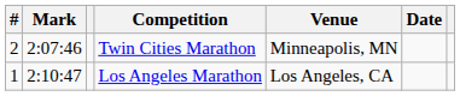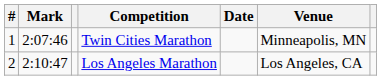 <table class="wikitable sortable">
 <tr>
 <th>#</th>
 <th>Mark</th>
 <th class=unsortable></th>
 <th>Competition</th>
+<th>Date</th>
 <th>Venue</th>
-<th>Date</th>
 <th class=unsortable></th>
 </tr>
 <tr>
-<td align=center>2</td>
+<td align=center>1</td>
 <td>2:07:46</td>
 <td></td>
 <td><a href='#'>Twin Cities Marathon</a></td>
+<td align=right></td>
 <td>Minneapolis, MN</td>
-<td align=right></td>
 <td></td>
 </tr>
 <tr>
-<td align=center>1</td>
+<td align=center>2</td>
 <td>2:10:47</td>
 <td></td>
 <td><a href='#'>Los Angeles Marathon</a></td>
+<td align=right></td>
 <td>Los Angeles, CA</td>
-<td align=right></td>
 <td></td>
 </tr>
 </table>
